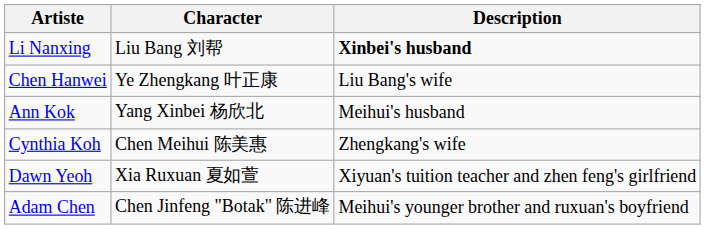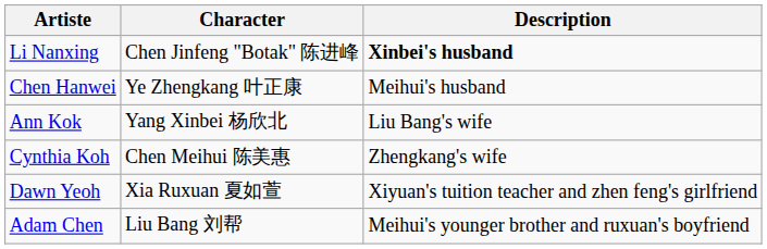 <table class="wikitable">
 <tr>
 <th>Artiste</th>
 <th>Character</th>
 <th>Description</th>
 </tr>
 <tr>
 <td><a href='#'>Li Nanxing</a></td>
-<td>Liu Bang 刘帮</td>
+<td>Chen Jinfeng "Botak" 陈进峰</td>
 <td><strong>Xinbei's husband</strong></td>
 </tr>
 <tr>
 <td><a href='#'>Chen Hanwei</a></td>
 <td>Ye Zhengkang 叶正康</td>
-<td>Liu Bang's wife</td>
+<td>Meihui's husband</td>
 </tr>
 <tr>
 <td><a href='#'>Ann Kok</a></td>
 <td>Yang Xinbei 杨欣北</td>
-<td>Meihui's husband</td>
+<td>Liu Bang's wife</td>
 </tr>
 <tr>
 <td><a href='#'>Cynthia Koh</a></td>
 <td>Chen Meihui 陈美惠</td>
 <td>Zhengkang's wife</td>
 </tr>
 <tr>
 <td><a href='#'>Dawn Yeoh</a></td>
 <td>Xia Ruxuan 夏如萱</td>
 <td>Xiyuan's tuition teacher and zhen feng's girlfriend</td>
 </tr>
 <tr>
 <td><a href='#'>Adam Chen</a></td>
-<td>Chen Jinfeng "Botak" 陈进峰</td>
+<td>Liu Bang 刘帮</td>
 <td>Meihui's younger brother and ruxuan's boyfriend</td>
 </tr>
 </table>
